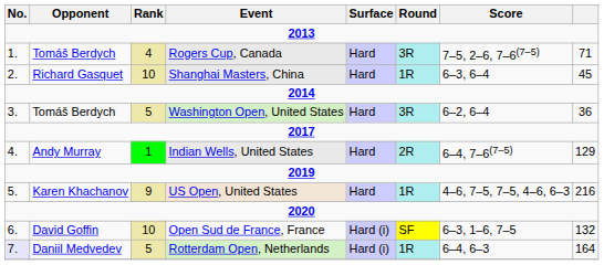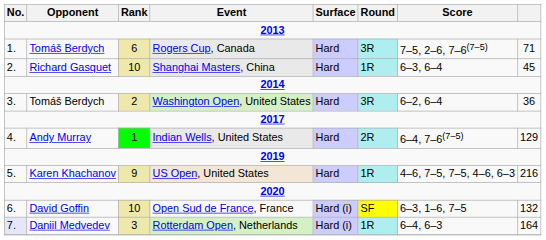 <table class="wikitable">
 <tr>
 <th>No.</th>
 <th>Opponent</th>
 <th>Rank</th>
 <th>Event</th>
 <th>Surface</th>
 <th>Round</th>
 <th class="unsortable">Score</th>
 <th></th>
 </tr>
 <tr>
 <td colspan=9 style="text-align:center;"><strong><a href='#'>2013</a></strong></td>
 </tr>
 <tr>
 <td>1.</td>
 <td> <a href='#'>Tomáš Berdych</a></td>
-<td align=center style="background:#eee8aa;">4</td>
+<td align=center style="background:#eee8aa;">6</td>
 <td style="background:#e9e9e9;"><a href='#'>Rogers Cup</a>, Canada</td>
 <td style="background:#ccccff;">Hard</td>
 <td style="background:#afeeee;">3R</td>
 <td>7–5, 2–6, 7–6<sup>(7–5)</sup></td>
 <td align=center>71</td>
 </tr>
 <tr>
 <td>2.</td>
 <td> <a href='#'>Richard Gasquet</a></td>
 <td align=center style="background:#eee8aa;">10</td>
 <td style="background:#e9e9e9;"><a href='#'>Shanghai Masters</a>, China</td>
 <td style="background:#ccccff;">Hard</td>
 <td style="background:#afeeee;">1R</td>
 <td>6–3, 6–4</td>
 <td align=center>45</td>
 </tr>
 <tr>
 <td colspan=9 style="text-align:center;"><strong><a href='#'>2014</a></strong></td>
 </tr>
 <tr>
 <td>3.</td>
 <td> Tomáš Berdych</td>
-<td align=center style="background:#eee8aa;">5</td>
+<td align=center style="background:#eee8aa;">2</td>
 <td style="background:#d4f1c5;"><a href='#'>Washington Open</a>, United States</td>
 <td style="background:#ccccff;">Hard</td>
 <td style="background:#afeeee;">3R</td>
 <td>6–2, 6–4</td>
 <td align=center>36</td>
 </tr>
 <tr>
 <td colspan=9 style="text-align:center;"><strong><a href='#'>2017</a></strong></td>
 </tr>
 <tr>
 <td>4.</td>
 <td> <a href='#'>Andy Murray</a></td>
 <td align=center style="background:lime;">1</td>
 <td style="background:#e9e9e9;"><a href='#'>Indian Wells</a>, United States</td>
 <td style="background:#ccccff;">Hard</td>
 <td style="background:#afeeee;">2R</td>
 <td>6–4, 7–6<sup>(7–5)</sup></td>
 <td align=center>129</td>
 </tr>
 <tr>
 <td colspan=9 style="text-align:center;"><strong><a href='#'>2019</a></strong></td>
 </tr>
 <tr>
 <td>5.</td>
 <td> <a href='#'>Karen Khachanov</a></td>
 <td align=center style="background:#eee8aa;">9</td>
 <td style="background:#f3e6d7;"><a href='#'>US Open</a>, United States</td>
 <td style="background:#ccccff;">Hard</td>
 <td style="background:#afeeee;">1R</td>
 <td>4–6, 7–5, 7–5, 4–6, 6–3</td>
 <td align=center>216</td>
 </tr>
 <tr>
 <td colspan=9 style="text-align:center;"><strong><a href='#'>2020</a></strong></td>
 </tr>
 <tr>
 <td>6.</td>
 <td> <a href='#'>David Goffin</a></td>
 <td align=center style="background:#eee8aa;">10</td>
 <td><a href='#'>Open Sud de France</a>, France</td>
 <td style="background:#ccccff;">Hard (i)</td>
 <td style="background:yellow;">SF</td>
 <td>6–3, 1–6, 7–5</td>
 <td align=center>132</td>
 </tr>
 <tr>
 <td style="background: lavender;">7.</td>
 <td> <a href='#'>Daniil Medvedev</a></td>
-<td align=center style="background:#eee8aa;">5</td>
+<td align=center style="background:#eee8aa;">3</td>
 <td style="background:#d4f1c5;"><a href='#'>Rotterdam Open</a>, Netherlands</td>
 <td style="background:#ccccff;">Hard (i)</td>
 <td style="background:#afeeee;">1R</td>
 <td>6–4, 6–3</td>
 <td align=center>164</td>
 </tr>
 <tr>
 </tr>
 </table>
